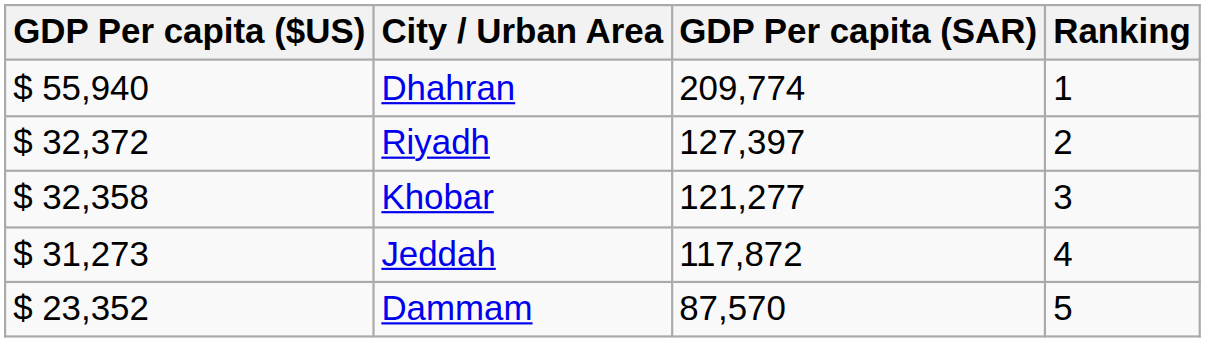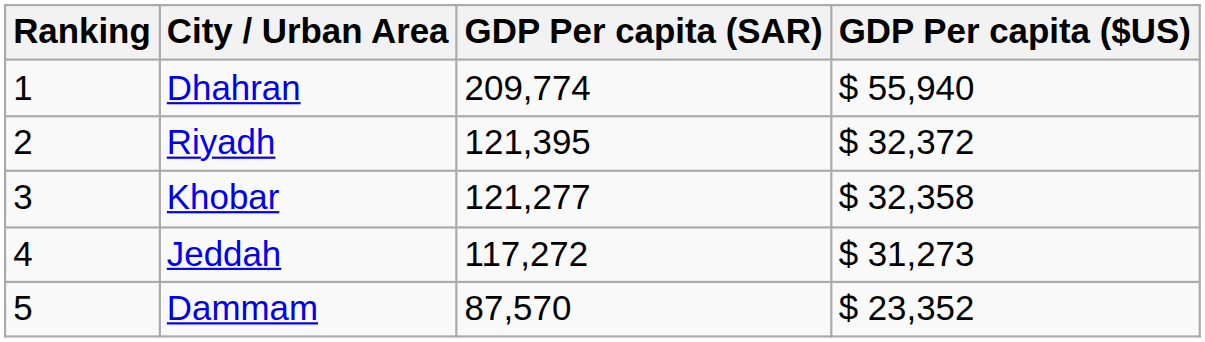 <table class="wikitable">
 <tr>
-<th>GDP Per capita ($US)</th>
+<th>Ranking</th>
 <th>City / Urban Area</th>
 <th>GDP Per capita (SAR)</th>
-<th>Ranking</th>
+<th>GDP Per capita ($US)</th>
 </tr>
 <tr>
-<td>$ 55,940</td>
+<td>1</td>
 <td> <a href='#'>Dhahran</a></td>
 <td>209,774</td>
-<td>1</td>
+<td>$ 55,940</td>
 </tr>
 <tr>
+<td>2</td>
+<td> <a href='#'>Riyadh</a></td>
+<td>121,395</td>
 <td>$ 32,372</td>
-<td> <a href='#'>Riyadh</a></td>
-<td>127,397</td>
-<td>2</td>
 </tr>
 <tr>
-<td>$ 32,358</td>
+<td>3</td>
 <td> <a href='#'>Khobar</a></td>
 <td>121,277</td>
-<td>3</td>
+<td>$ 32,358</td>
 </tr>
 <tr>
+<td>4</td>
+<td> <a href='#'>Jeddah</a></td>
+<td>117,272</td>
 <td>$ 31,273</td>
-<td> <a href='#'>Jeddah</a></td>
-<td>117,872</td>
-<td>4</td>
 </tr>
 <tr>
-<td>$ 23,352</td>
+<td>5</td>
 <td> <a href='#'>Dammam</a></td>
 <td>87,570</td>
-<td>5</td>
+<td>$ 23,352</td>
 </tr>
 </table>
